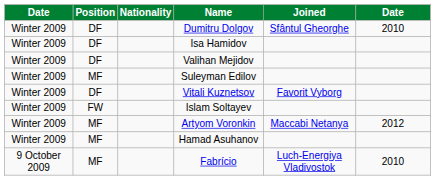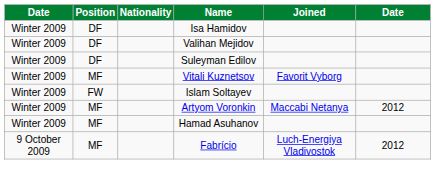 <table class="wikitable"  style="text-align:center; font-size:90%; ">
 <tr>
 <th style="background:#008033; color:white; width:150px;">Date</th>
 <th style="background:#008033; color:white; width:50px;">Position</th>
 <th style="background:#008033; color:white; width:50px;">Nationality</th>
 <th style="background:#008033; color:white; width:200px;">Name</th>
 <th style="background:#008033; color:white; width:200px;">Joined</th>
 <th style="background:#008033; color:white; width:200px;">Date</th>
-</tr>
-<tr>
-<td>Winter 2009</td>
-<td>DF</td>
-<td></td>
-<td><a href='#'>Dumitru Dolgov</a></td>
-<td><a href='#'>Sfântul Gheorghe</a></td>
-<td>2010</td>
 </tr>
 <tr>
 <td>Winter 2009</td>
 <td>DF</td>
 <td></td>
 <td>Isa Hamidov</td>
 <td></td>
 <td></td>
 </tr>
 <tr>
 <td>Winter 2009</td>
 <td>DF</td>
 <td></td>
 <td>Valihan Mejidov</td>
 <td></td>
 <td></td>
 </tr>
 <tr>
 <td>Winter 2009</td>
-<td>MF</td>
+<td>DF</td>
 <td></td>
 <td>Suleyman Edilov</td>
 <td></td>
 <td></td>
 </tr>
 <tr>
 <td>Winter 2009</td>
-<td>DF</td>
+<td>MF</td>
 <td></td>
 <td><a href='#'>Vitali Kuznetsov</a></td>
 <td><a href='#'>Favorit Vyborg</a></td>
 <td></td>
 </tr>
 <tr>
 <td>Winter 2009</td>
 <td>FW</td>
 <td></td>
 <td>Islam Soltayev</td>
 <td></td>
 <td></td>
 </tr>
 <tr>
 <td>Winter 2009</td>
 <td>MF</td>
 <td></td>
 <td><a href='#'>Artyom Voronkin</a></td>
 <td><a href='#'>Maccabi Netanya</a></td>
 <td>2012</td>
 </tr>
 <tr>
 <td>Winter 2009</td>
 <td>MF</td>
 <td></td>
 <td>Hamad Asuhanov</td>
 <td></td>
 <td></td>
 </tr>
 <tr>
 <td>9 October 2009</td>
 <td>MF</td>
 <td></td>
 <td><a href='#'>Fabrício</a></td>
 <td><a href='#'>Luch-Energiya Vladivostok</a></td>
-<td>2010</td>
+<td>2012</td>
 </tr>
 </table>
